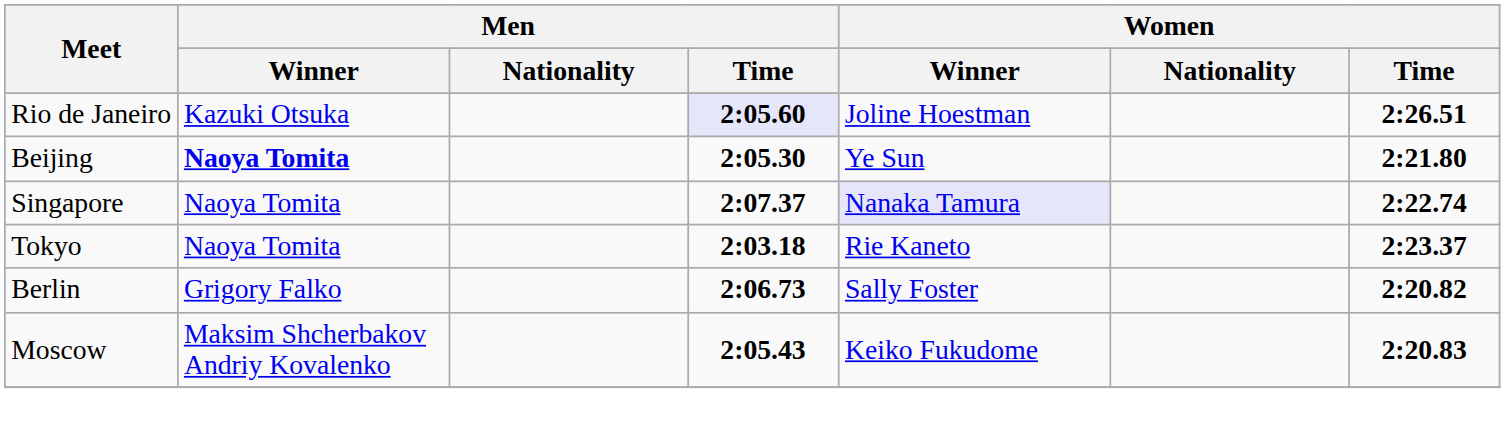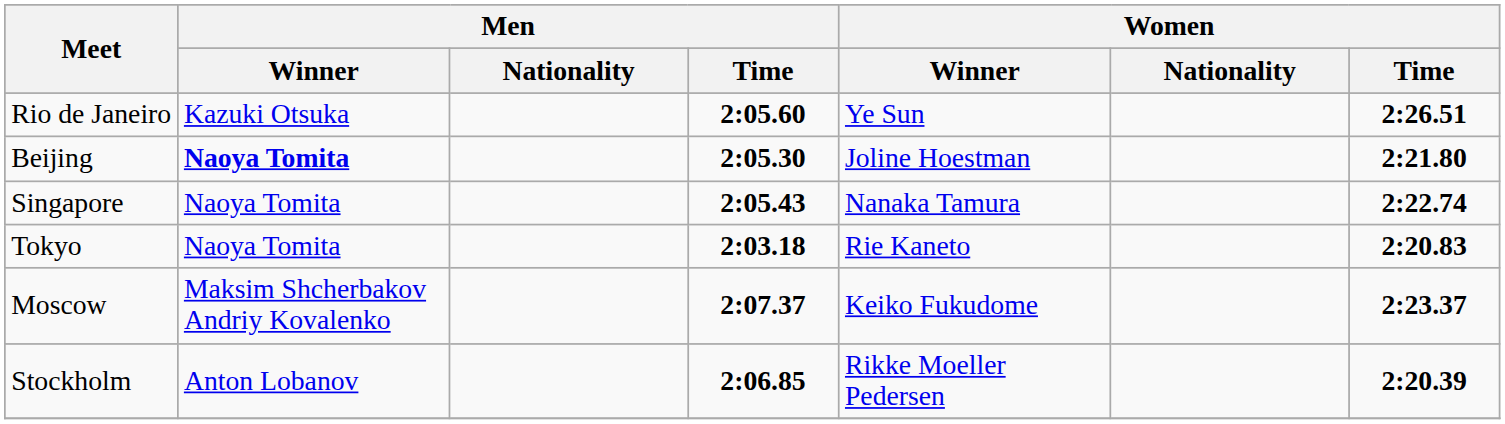 <table class="wikitable">
 <tr>
 <th rowspan="2">Meet</th>
 <th colspan="3">Men</th>
 <th colspan="3">Women</th>
 </tr>
 <tr>
 <th width=150>Winner</th>
 <th width=130>Nationality</th>
 <th width=80>Time</th>
 <th width=150>Winner</th>
 <th width=130>Nationality</th>
 <th width=80>Time</th>
 </tr>
 <tr>
 <td>Rio de Janeiro</td>
 <td><a href='#'>Kazuki Otsuka</a></td>
 <td></td>
-<td align=center style="background: lavender;"><strong>2:05.60</strong></td>
-<td><a href='#'>Joline Hoestman</a></td>
+<td align=center><strong>2:05.60</strong></td>
+<td><a href='#'>Ye Sun</a></td>
 <td></td>
 <td align=center><strong>2:26.51</strong></td>
 </tr>
 <tr>
 <td>Beijing</td>
 <td><strong><a href='#'>Naoya Tomita</a></strong></td>
 <td></td>
 <td align=center><strong>2:05.30</strong></td>
-<td><a href='#'>Ye Sun</a></td>
+<td><a href='#'>Joline Hoestman</a></td>
 <td></td>
 <td align=center><strong>2:21.80</strong></td>
 </tr>
 <tr>
 <td>Singapore</td>
 <td><a href='#'>Naoya Tomita</a></td>
 <td></td>
-<td align=center><strong>2:07.37</strong></td>
-<td style="background: lavender;"><a href='#'>Nanaka Tamura</a></td>
+<td align=center><strong>2:05.43</strong></td>
+<td><a href='#'>Nanaka Tamura</a></td>
 <td></td>
 <td align=center><strong>2:22.74</strong></td>
 </tr>
 <tr>
 <td>Tokyo</td>
 <td><a href='#'>Naoya Tomita</a></td>
 <td></td>
 <td align=center><strong>2:03.18</strong></td>
 <td><a href='#'>Rie Kaneto</a></td>
 <td></td>
-<td align=center><strong>2:23.37</strong></td>
-</tr>
-<tr>
-<td>Berlin</td>
-<td><a href='#'>Grigory Falko</a></td>
-<td></td>
-<td align=center><strong>2:06.73</strong></td>
-<td><a href='#'>Sally Foster</a></td>
-<td></td>
-<td align=center><strong>2:20.82</strong></td>
+<td align=center><strong>2:20.83</strong></td>
 </tr>
 <tr>
 <td>Moscow</td>
 <td><a href='#'>Maksim Shcherbakov</a><br><a href='#'>Andriy Kovalenko</a></td>
 <td><br></td>
-<td align=center><strong>2:05.43</strong></td>
+<td align=center><strong>2:07.37</strong></td>
 <td><a href='#'>Keiko Fukudome</a></td>
 <td></td>
-<td align=center><strong>2:20.83</strong></td>
+<td align=center><strong>2:23.37</strong></td>
+</tr>
+<tr>
+<td>Stockholm</td>
+<td><a href='#'>Anton Lobanov</a></td>
+<td></td>
+<td align=center><strong>2:06.85</strong></td>
+<td><a href='#'>Rikke Moeller Pedersen</a></td>
+<td></td>
+<td align=center><strong>2:20.39</strong></td>
 </tr>
 <tr>
 </tr>
 </table>
